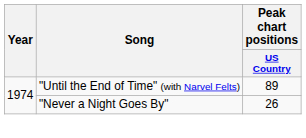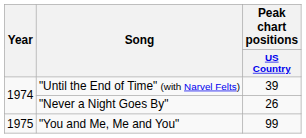 <table class="wikitable" style="text-align:center;">
 <tr>
 <th rowspan="2">Year</th>
 <th rowspan="2">Song</th>
 <th>Peak chart positions</th>
 </tr>
 <tr style="font-size:smaller;">
 <th style="width:40px;"><a href='#'>US Country</a></th>
 </tr>
 <tr>
 <td rowspan=2>1974</td>
 <td align=left>"Until the End of Time" <small>(with <a href='#'>Narvel Felts</a>)</small></td>
-<td>89</td>
+<td>39</td>
 </tr>
 <tr>
 <td align=left>"Never a Night Goes By"</td>
 <td>26</td>
 </tr>
+<tr>
+<td>1975</td>
+<td align=left>"You and Me, Me and You"</td>
+<td>99</td>
+</tr>
 </table>
